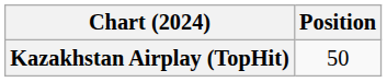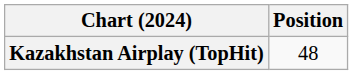 <table class="wikitable plainrowheaders" style="text-align:center">
 <tr>
 <th>Chart (2024)</th>
 <th>Position</th>
 </tr>
 <tr>
 <th scope="row">Kazakhstan Airplay (TopHit)</th>
-<td>50</td>
+<td>48</td>
 </tr>
 </table>
